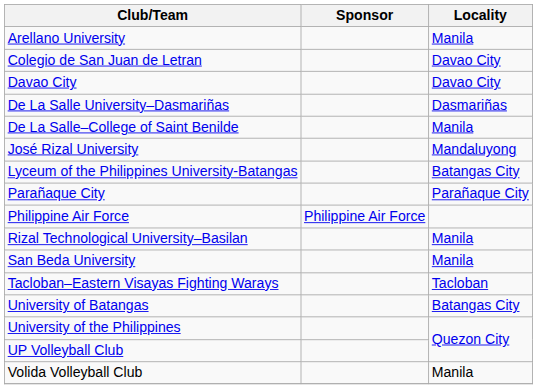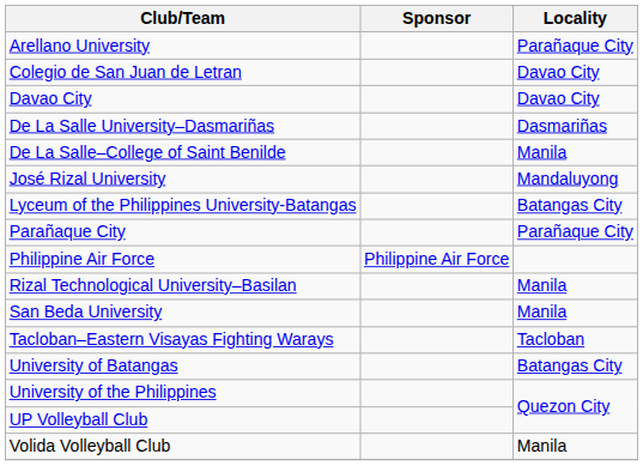 <table class="wikitable sortable">
 <tr>
 <th>Club/Team</th>
 <th>Sponsor</th>
 <th>Locality</th>
 </tr>
 <tr>
 <td><a href='#'>Arellano University</a></td>
 <td></td>
-<td><a href='#'>Manila</a></td>
+<td><a href='#'>Parañaque City</a></td>
 </tr>
 <tr>
 <td><a href='#'>Colegio de San Juan de Letran</a></td>
 <td></td>
 <td><a href='#'>Davao City</a></td>
 </tr>
 <tr>
 <td><a href='#'>Davao City</a></td>
 <td></td>
 <td><a href='#'>Davao City</a></td>
 </tr>
 <tr>
 <td><a href='#'>De La Salle University–Dasmariñas</a></td>
 <td></td>
 <td><a href='#'>Dasmariñas</a></td>
 </tr>
 <tr>
 <td><a href='#'>De La Salle–College of Saint Benilde</a></td>
 <td></td>
 <td><a href='#'>Manila</a></td>
 </tr>
 <tr>
 <td><a href='#'>José Rizal University</a></td>
 <td></td>
 <td><a href='#'>Mandaluyong</a></td>
 </tr>
 <tr>
 <td><a href='#'>Lyceum of the Philippines University-Batangas</a></td>
 <td></td>
 <td><a href='#'>Batangas City</a></td>
 </tr>
 <tr>
 <td><a href='#'>Parañaque City</a></td>
 <td></td>
 <td><a href='#'>Parañaque City</a></td>
 </tr>
 <tr>
 <td><a href='#'>Philippine Air Force</a></td>
 <td><a href='#'>Philippine Air Force</a></td>
 <td></td>
 </tr>
 <tr>
 <td><a href='#'>Rizal Technological University–Basilan</a></td>
 <td></td>
 <td><a href='#'>Manila</a></td>
 </tr>
 <tr>
 <td><a href='#'>San Beda University</a></td>
 <td></td>
 <td><a href='#'>Manila</a></td>
 </tr>
 <tr>
 <td><a href='#'>Tacloban–Eastern Visayas Fighting Warays</a></td>
 <td></td>
 <td><a href='#'>Tacloban</a></td>
 </tr>
 <tr>
 <td><a href='#'>University of Batangas</a></td>
 <td></td>
 <td><a href='#'>Batangas City</a></td>
 </tr>
 <tr>
 <td><a href='#'>University of the Philippines</a></td>
 <td></td>
 <td rowspan=2><a href='#'>Quezon City</a></td>
 </tr>
 <tr>
 <td><a href='#'>UP Volleyball Club</a></td>
 <td></td>
 </tr>
 <tr>
 <td>Volida Volleyball Club</td>
 <td></td>
 <td>Manila</td>
 </tr>
 <tr>
 </tr>
 </table>
